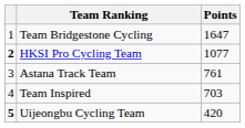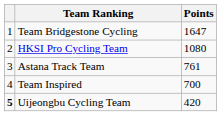 <table class="wikitable col3right">
 <tr>
 <th></th>
 <th style="width:230px; white-space:nowrap;">Team Ranking</th>
 <th style="width:20px;">Points</th>
 </tr>
 <tr>
 <td>1</td>
 <td> Team Bridgestone Cycling</td>
 <td>1647</td>
 </tr>
 <tr>
-<td><strong>2</strong></td>
+<td>2</td>
 <td> <a href='#'>HKSI Pro Cycling Team</a></td>
-<td>1077</td>
+<td>1080</td>
 </tr>
 <tr>
 <td>3</td>
 <td> Astana Track Team</td>
 <td>761</td>
 </tr>
 <tr>
 <td>4</td>
 <td> Team Inspired</td>
-<td>703</td>
+<td>700</td>
 </tr>
 <tr>
 <td><strong>5</strong></td>
 <td> Uijeongbu Cycling Team</td>
 <td>420</td>
 </tr>
 </table>
